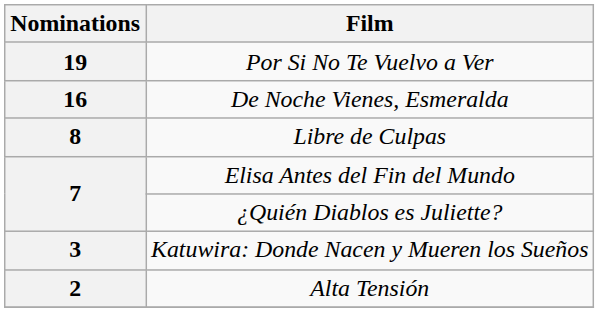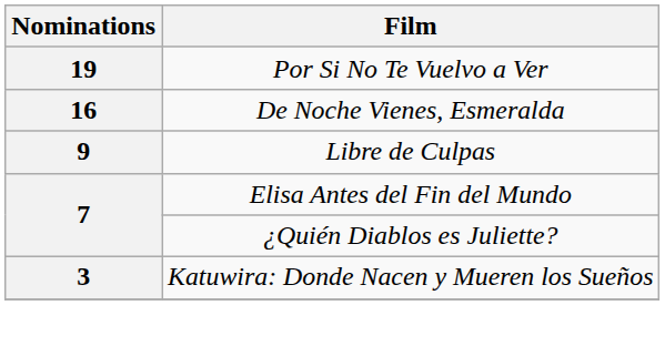 <table class="wikitable plainrowheaders" style="text-align:center;">
 <tr>
 <th scope="col" width="55">Nominations</th>
 <th scope="col" align="center">Film</th>
 </tr>
 <tr>
 <th scope=row rowspan=1 style="text-align:center">19</th>
 <td><em>Por Si No Te Vuelvo a Ver</em></td>
 </tr>
 <tr>
 <th scope=row rowspan=1 style="text-align:center">16</th>
 <td><em>De Noche Vienes, Esmeralda</em></td>
 </tr>
 <tr>
-<th scope=row rowspan=1 style="text-align:center">8</th>
+<th scope=row rowspan=1 style="text-align:center">9</th>
 <td><em>Libre de Culpas</em></td>
 </tr>
 <tr>
 <th scope=row rowspan=2 style="text-align:center">7</th>
 <td><em>Elisa Antes del Fin del Mundo</em></td>
 </tr>
 <tr>
 <td><em>¿Quién Diablos es Juliette?</em></td>
 </tr>
 <tr>
 <th scope=row rowspan=1 style="text-align:center">3</th>
 <td><em>Katuwira: Donde Nacen y Mueren los Sueños</em></td>
 </tr>
 <tr>
-<th scope=row rowspan=1 style="text-align:center">2</th>
-<td><em>Alta Tensión</em></td>
-</tr>
-<tr>
 </tr>
 </table>
